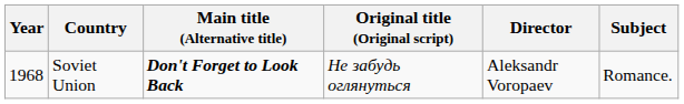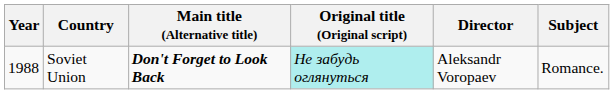 <table class="wikitable sortable" style="width:100%;">
 <tr>
 <th>Year</th>
 <th width= 80>Country</th>
 <th class="unsortable" style="width:160px;">Main title<br><small>(Alternative title)</small></th>
 <th class="unsortable" style="width:140px;">Original title<br><small>(Original script)</small></th>
 <th width=100>Director</th>
 <th class="unsortable">Subject</th>
 </tr>
 <tr>
-<td>1968</td>
+<td>1988</td>
 <td>Soviet Union</td>
 <td><strong><em>Don't Forget to Look Back</em></strong></td>
-<td><em>Не забудь оглянуться</em></td>
+<td style="background: paleturquoise;"><em>Не забудь оглянуться</em></td>
 <td>Aleksandr Voropaev</td>
 <td>Romance.</td>
 </tr>
 </table>
